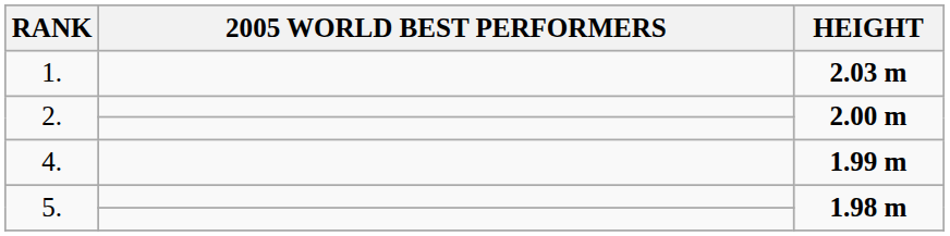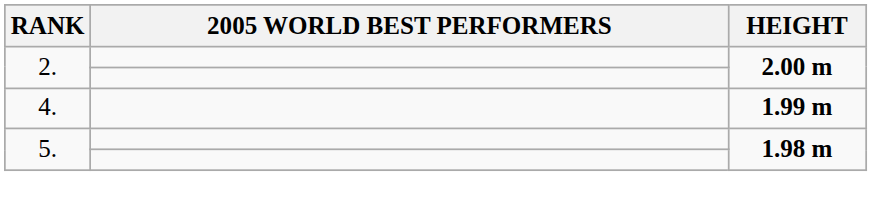 <table class="wikitable" style="font-size: 90%;">
 <tr>
 <th>RANK</th>
 <th align="center" style="width: 25em">2005 WORLD BEST PERFORMERS</th>
 <th align="center" style="width: 5em">HEIGHT</th>
-</tr>
-<tr>
-<td align="center">1.</td>
-<td></td>
-<td align="center"><strong>2.03 m</strong></td>
 </tr>
 <tr>
 <td rowspan=2 align="center">2.</td>
 <td></td>
 <td rowspan=2 align="center"><strong>2.00 m</strong></td>
 </tr>
 <tr>
 <td></td>
 </tr>
 <tr>
 <td align="center">4.</td>
 <td></td>
 <td align="center"><strong>1.99 m</strong></td>
 </tr>
 <tr>
 <td rowspan=2 align="center">5.</td>
 <td></td>
 <td rowspan=2 align="center"><strong>1.98 m</strong></td>
 </tr>
 <tr>
 <td></td>
 </tr>
 </table>
